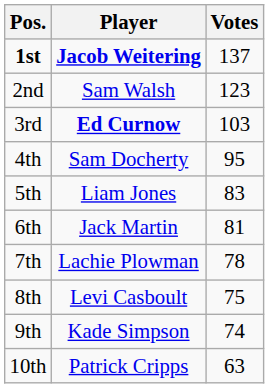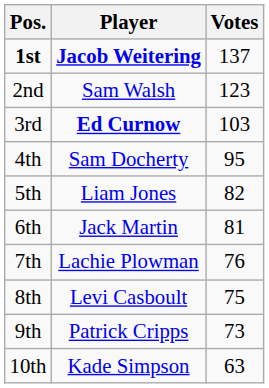 <table class="wikitable" style="text-align:center; font-size:95%;">
 <tr>
 <th>Pos.<br></th>
 <th>Player<br></th>
 <th>Votes</th>
 </tr>
 <tr>
 <td><strong>1st</strong></td>
 <td><strong><a href='#'>Jacob Weitering</a></strong></td>
 <td>137</td>
 </tr>
 <tr>
 <td>2nd</td>
 <td><a href='#'>Sam Walsh</a></td>
 <td>123</td>
 </tr>
 <tr>
 <td>3rd</td>
 <td><strong><a href='#'>Ed Curnow</a></strong></td>
 <td>103</td>
 </tr>
 <tr>
 <td>4th</td>
 <td><a href='#'>Sam Docherty</a></td>
 <td>95</td>
 </tr>
 <tr>
 <td>5th</td>
 <td><a href='#'>Liam Jones</a></td>
-<td>83</td>
+<td>82</td>
 </tr>
 <tr>
 <td>6th</td>
 <td><a href='#'>Jack Martin</a></td>
 <td>81</td>
 </tr>
 <tr>
 <td>7th</td>
 <td><a href='#'>Lachie Plowman</a></td>
-<td>78</td>
+<td>76</td>
 </tr>
 <tr>
 <td>8th</td>
 <td><a href='#'>Levi Casboult</a></td>
 <td>75</td>
 </tr>
 <tr>
 <td>9th</td>
-<td><a href='#'>Kade Simpson</a></td>
-<td>74</td>
+<td><a href='#'>Patrick Cripps</a></td>
+<td>73</td>
 </tr>
 <tr>
 <td>10th</td>
-<td><a href='#'>Patrick Cripps</a></td>
+<td><a href='#'>Kade Simpson</a></td>
 <td>63</td>
 </tr>
 </table>
